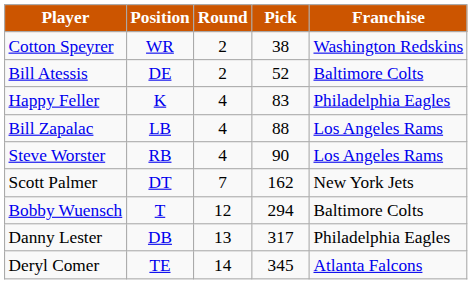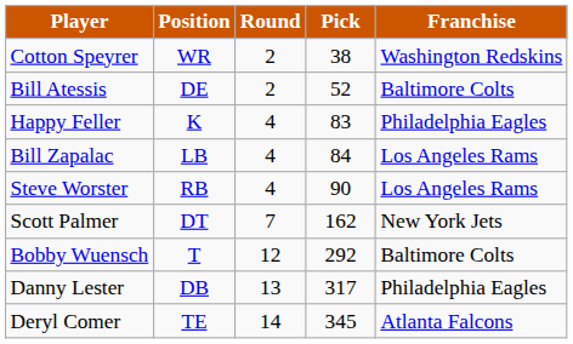 <table class=wikitable style="text-align:center">
 <tr style="background:#CC5500;color:#FFFFFF;">
 <td><strong>Player</strong></td>
 <td><strong>Position</strong></td>
 <td><strong>Round</strong></td>
 <td>  <strong>Pick</strong>  </td>
 <td><strong>Franchise</strong></td>
 </tr>
 <tr>
 <td align=left><a href='#'>Cotton Speyrer</a></td>
 <td><a href='#'>WR</a></td>
 <td>2</td>
 <td>38</td>
 <td align=left><a href='#'>Washington Redskins</a></td>
 </tr>
 <tr>
 <td align=left><a href='#'>Bill Atessis</a></td>
 <td><a href='#'>DE</a></td>
 <td>2</td>
 <td>52</td>
 <td align=left><a href='#'>Baltimore Colts</a></td>
 </tr>
 <tr>
 <td align=left><a href='#'>Happy Feller</a></td>
 <td><a href='#'>K</a></td>
 <td>4</td>
 <td>83</td>
 <td align=left><a href='#'>Philadelphia Eagles</a></td>
 </tr>
 <tr>
 <td align=left><a href='#'>Bill Zapalac</a></td>
 <td><a href='#'>LB</a></td>
 <td>4</td>
-<td>88</td>
+<td>84</td>
 <td align=left><a href='#'>Los Angeles Rams</a></td>
 </tr>
 <tr>
 <td align=left><a href='#'>Steve Worster</a></td>
 <td><a href='#'>RB</a></td>
 <td>4</td>
 <td>90</td>
 <td align=left><a href='#'>Los Angeles Rams</a></td>
 </tr>
 <tr>
 <td align=left>Scott Palmer</td>
 <td><a href='#'>DT</a></td>
 <td>7</td>
 <td>162</td>
 <td align=left>New York Jets</td>
 </tr>
 <tr>
 <td align=left><a href='#'>Bobby Wuensch</a></td>
 <td><a href='#'>T</a></td>
 <td>12</td>
-<td>294</td>
+<td>292</td>
 <td align=left>Baltimore Colts</td>
 </tr>
 <tr>
 <td align=left>Danny Lester</td>
 <td><a href='#'>DB</a></td>
 <td>13</td>
 <td>317</td>
 <td align=left>Philadelphia Eagles</td>
 </tr>
 <tr>
 <td align=left>Deryl Comer</td>
 <td><a href='#'>TE</a></td>
 <td>14</td>
 <td>345</td>
 <td align=left><a href='#'>Atlanta Falcons</a></td>
 </tr>
 </table>
